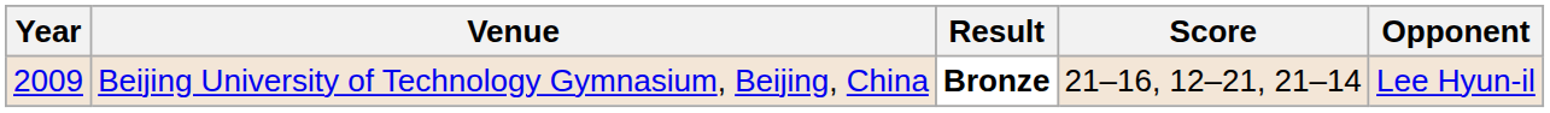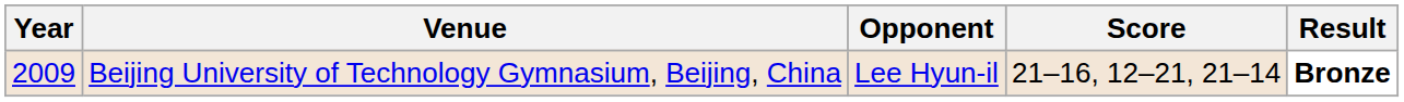 <table class="sortable wikitable" style="font-size: 90%;">
 <tr>
 <th>Year</th>
 <th>Venue</th>
+<th>Opponent</th>
+<th>Score</th>
 <th>Result</th>
-<th>Score</th>
-<th>Opponent</th>
 </tr>
 <tr style="background:#F3E6D7">
 <td align="center"><a href='#'>2009</a></td>
 <td align="left"><a href='#'>Beijing University of Technology Gymnasium</a>, <a href='#'>Beijing</a>, <a href='#'>China</a></td>
+<td align="left"> <a href='#'>Lee Hyun-il</a></td>
+<td align="left">21–16, 12–21, 21–14</td>
 <td style="text-align:left; background:white"> <strong>Bronze</strong></td>
-<td align="left">21–16, 12–21, 21–14</td>
-<td align="left"> <a href='#'>Lee Hyun-il</a></td>
 </tr>
 </table>
